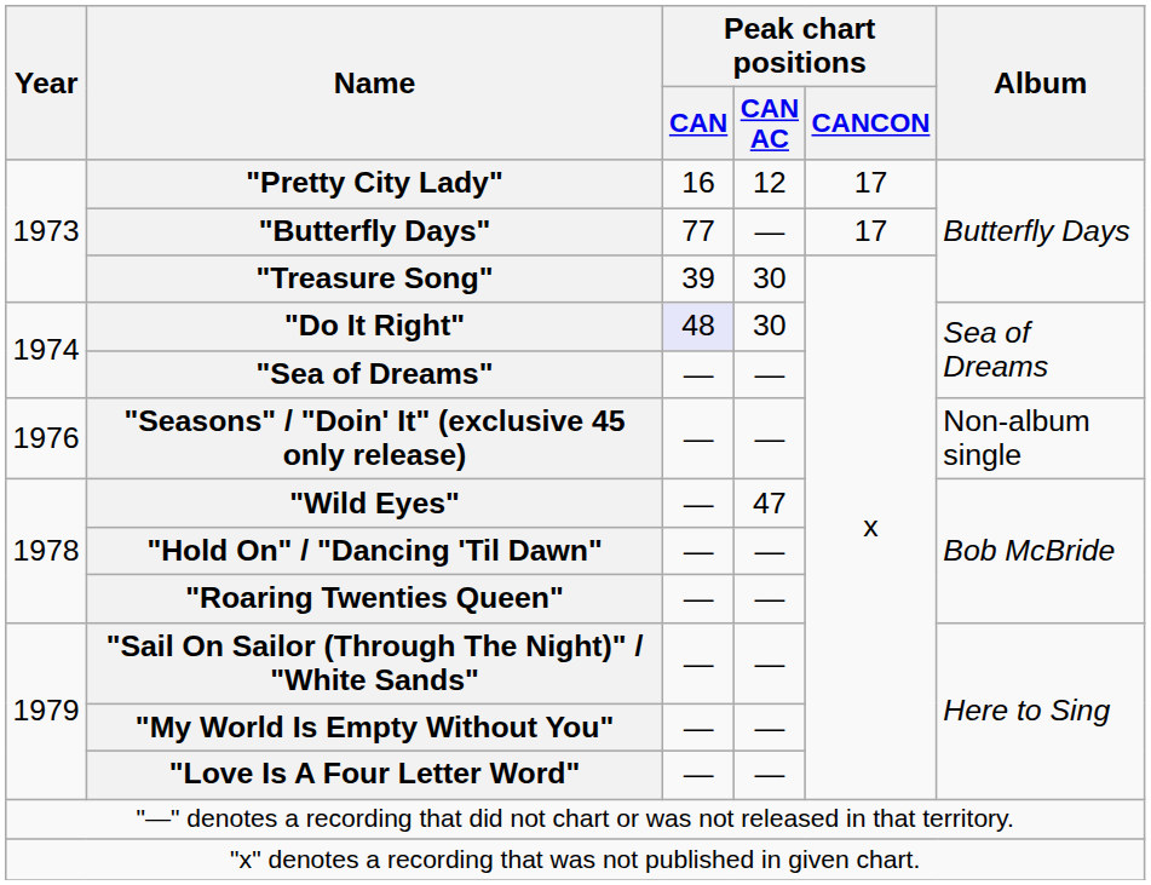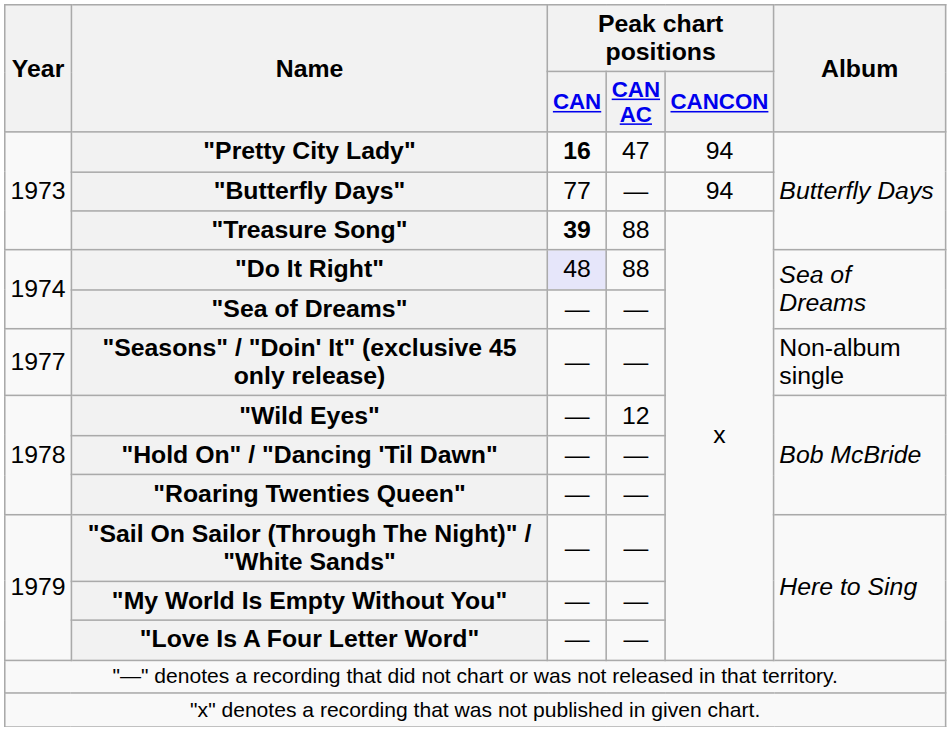 <table class="wikitable plainrowheaders" style="text-align:center;" border="1">
 <tr>
 <th rowspan="2" style="width:2em;">Year</th>
 <th rowspan="2">Name</th>
 <th colspan="3">Peak chart positions</th>
 <th rowspan="2">Album</th>
 </tr>
 <tr>
 <th scope="col" style="width:2em;font-size:90%;"><a href='#'>CAN</a></th>
 <th scope="col" style="width:2em;font-size:90%;"><a href='#'>CAN AC</a></th>
 <th scope="col" style="width:2em;font-size:90%;"><a href='#'>CANCON</a></th>
 </tr>
 <tr>
 <td rowspan="3">1973</td>
 <th scope="row">"Pretty City Lady"</th>
-<td>16</td>
-<td>12</td>
-<td>17</td>
+<td><strong>16</strong></td>
+<td>47</td>
+<td>94</td>
 <td align=left valign=center rowspan=3><em>Butterfly Days</em></td>
 </tr>
 <tr>
 <th scope="row">"Butterfly Days"</th>
 <td>77</td>
 <td>—</td>
-<td>17</td>
+<td>94</td>
 </tr>
 <tr>
 <th scope="row">"Treasure Song"</th>
-<td>39</td>
-<td>30</td>
+<td><strong>39</strong></td>
+<td>88</td>
 <td rowspan="10">x</td>
 </tr>
 <tr>
 <td rowspan="2">1974</td>
 <th scope="row">"Do It Right"</th>
 <td style="background: lavender;">48</td>
-<td>30</td>
+<td>88</td>
 <td align=left valign=center rowspan=2><em>Sea of Dreams</em></td>
 </tr>
 <tr>
 <th scope="row">"Sea of Dreams"</th>
 <td>—</td>
 <td>—</td>
 </tr>
 <tr>
-<td rowspan="1">1976</td>
+<td rowspan="1">1977</td>
 <th scope="row">"Seasons" / "Doin' It" (exclusive 45 only release)</th>
 <td>—</td>
 <td>—</td>
 <td align=left valign=center rowspan=1>Non-album single</td>
 </tr>
 <tr>
 <td rowspan="3">1978</td>
 <th scope="row">"Wild Eyes"</th>
 <td>—</td>
-<td>47</td>
+<td>12</td>
 <td align=left valign=center rowspan=3><em>Bob McBride</em></td>
 </tr>
 <tr>
 <th scope="row">"Hold On" / "Dancing 'Til Dawn"</th>
 <td>—</td>
 <td>—</td>
 </tr>
 <tr>
 <th scope="row">"Roaring Twenties Queen"</th>
 <td>—</td>
 <td>—</td>
 </tr>
 <tr>
 <td rowspan="3">1979</td>
 <th scope="row">"Sail On Sailor (Through The Night)" / "White Sands"</th>
 <td>—</td>
 <td>—</td>
 <td align=left valign=center rowspan=3><em>Here to Sing</em></td>
 </tr>
 <tr>
 <th scope="row">"My World Is Empty Without You"</th>
 <td>—</td>
 <td>—</td>
 </tr>
 <tr>
 <th scope="row">"Love Is A Four Letter Word"</th>
 <td>—</td>
 <td>—</td>
 </tr>
 <tr>
 <td colspan="6" style="font-size:85%">"—" denotes a recording that did not chart or was not released in that territory.</td>
 </tr>
 <tr>
 <td colspan="6" style="font-size:85%">"x" denotes a recording that was not published in given chart.</td>
 </tr>
 </table>
